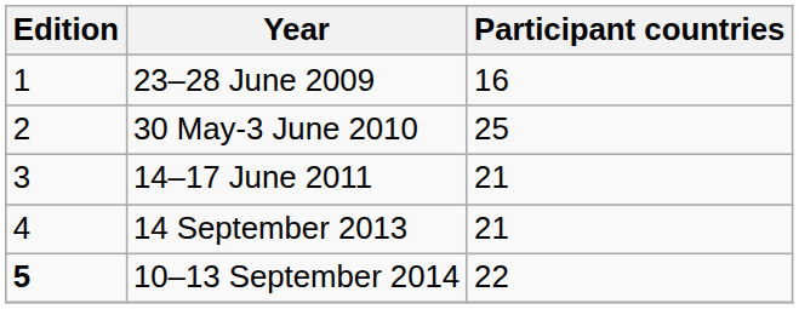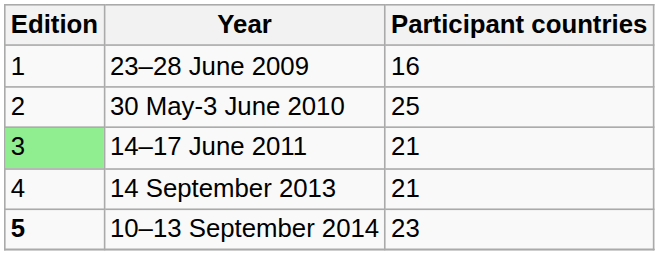 <table class="wikitable">
 <tr>
 <th>Edition</th>
 <th>Year</th>
 <th>Participant countries</th>
 </tr>
 <tr>
 <td>1</td>
 <td>23–28 June 2009</td>
 <td>16</td>
 </tr>
 <tr>
 <td>2</td>
 <td>30 May-3 June 2010</td>
 <td>25</td>
 </tr>
 <tr>
-<td>3</td>
+<td style="background: lightgreen;">3</td>
 <td>14–17 June 2011</td>
 <td>21</td>
 </tr>
 <tr>
 <td>4</td>
 <td>14 September 2013</td>
 <td>21</td>
 </tr>
 <tr>
 <td><strong>5</strong></td>
 <td>10–13 September 2014</td>
-<td>22</td>
+<td>23</td>
 </tr>
 <tr>
 </tr>
 </table>
